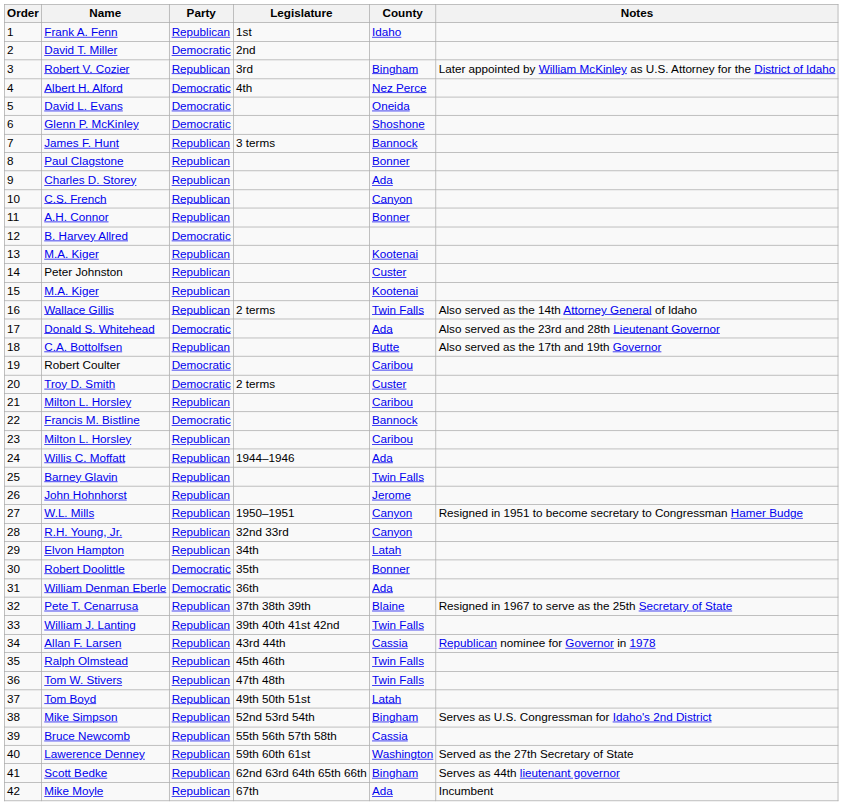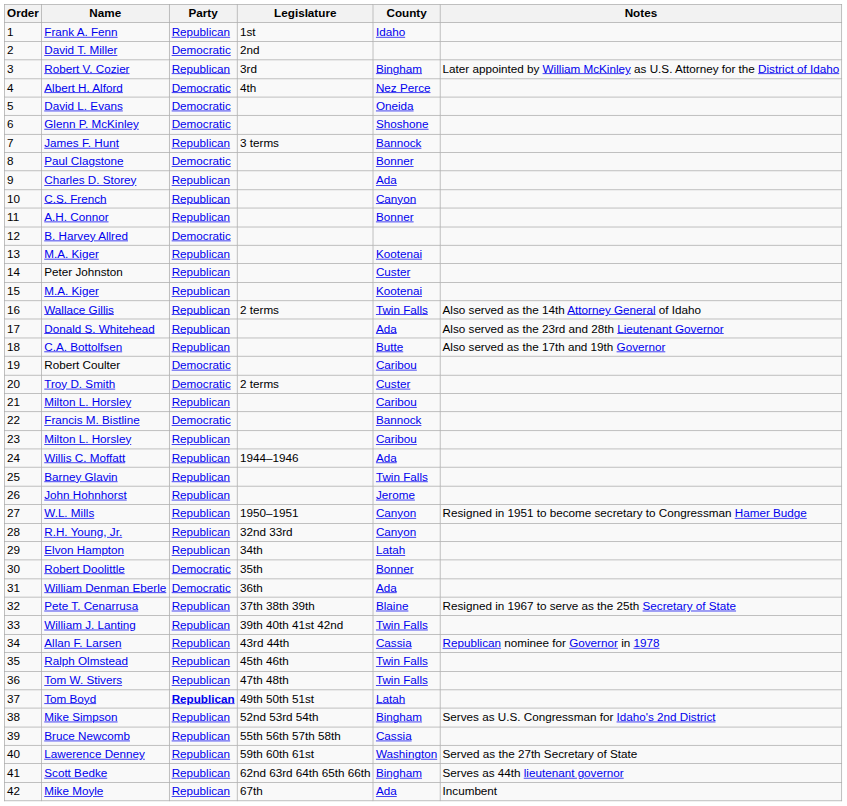 <table class=wikitable>
 <tr>
 <th>Order</th>
 <th>Name</th>
 <th>Party</th>
 <th>Legislature</th>
 <th>County</th>
 <th>Notes</th>
 </tr>
 <tr>
 <td>1</td>
 <td><a href='#'>Frank A. Fenn</a></td>
 <td><a href='#'>Republican</a></td>
 <td>1st</td>
 <td><a href='#'>Idaho</a></td>
 <td></td>
 </tr>
 <tr>
 <td>2</td>
 <td><a href='#'>David T. Miller</a></td>
 <td><a href='#'>Democratic</a></td>
 <td>2nd</td>
 <td></td>
 <td></td>
 </tr>
 <tr>
 <td>3</td>
 <td><a href='#'>Robert V. Cozier</a></td>
 <td><a href='#'>Republican</a></td>
 <td>3rd</td>
 <td><a href='#'>Bingham</a></td>
 <td>Later appointed by <a href='#'>William McKinley</a> as U.S. Attorney for the <a href='#'>District of Idaho</a></td>
 </tr>
 <tr>
 <td>4</td>
 <td><a href='#'>Albert H. Alford</a></td>
 <td><a href='#'>Democratic</a></td>
 <td>4th</td>
 <td><a href='#'>Nez Perce</a></td>
 <td></td>
 </tr>
 <tr>
 <td>5</td>
 <td><a href='#'>David L. Evans</a></td>
 <td><a href='#'>Democratic</a></td>
 <td></td>
 <td><a href='#'>Oneida</a></td>
 <td></td>
 </tr>
 <tr>
 <td>6</td>
 <td><a href='#'>Glenn P. McKinley</a></td>
 <td><a href='#'>Democratic</a></td>
 <td></td>
 <td><a href='#'>Shoshone</a></td>
 <td></td>
 </tr>
 <tr>
 <td>7</td>
 <td><a href='#'>James F. Hunt</a></td>
 <td><a href='#'>Republican</a></td>
 <td>3 terms</td>
 <td><a href='#'>Bannock</a></td>
 <td></td>
 </tr>
 <tr>
 <td>8</td>
 <td><a href='#'>Paul Clagstone</a></td>
-<td><a href='#'>Republican</a></td>
+<td><a href='#'>Democratic</a></td>
 <td></td>
 <td><a href='#'>Bonner</a></td>
 <td></td>
 </tr>
 <tr>
 <td>9</td>
 <td><a href='#'>Charles D. Storey</a></td>
 <td><a href='#'>Republican</a></td>
 <td></td>
 <td><a href='#'>Ada</a></td>
 <td></td>
 </tr>
 <tr>
 <td>10</td>
 <td><a href='#'>C.S. French</a></td>
 <td><a href='#'>Republican</a></td>
 <td></td>
 <td><a href='#'>Canyon</a></td>
 <td></td>
 </tr>
 <tr>
 <td>11</td>
 <td><a href='#'>A.H. Connor</a></td>
 <td><a href='#'>Republican</a></td>
 <td></td>
 <td><a href='#'>Bonner</a></td>
 <td></td>
 </tr>
 <tr>
 <td>12</td>
 <td><a href='#'>B. Harvey Allred</a></td>
 <td><a href='#'>Democratic</a></td>
 <td></td>
 <td></td>
 <td></td>
 </tr>
 <tr>
 <td>13</td>
 <td><a href='#'>M.A. Kiger</a></td>
 <td><a href='#'>Republican</a></td>
 <td></td>
 <td><a href='#'>Kootenai</a></td>
 <td></td>
 </tr>
 <tr>
 <td>14</td>
 <td>Peter Johnston</td>
 <td><a href='#'>Republican</a></td>
 <td></td>
 <td><a href='#'>Custer</a></td>
 <td></td>
 </tr>
 <tr>
 <td>15</td>
 <td><a href='#'>M.A. Kiger</a></td>
 <td><a href='#'>Republican</a></td>
 <td></td>
 <td><a href='#'>Kootenai</a></td>
 <td></td>
 </tr>
 <tr>
 <td>16</td>
 <td><a href='#'>Wallace Gillis</a></td>
 <td><a href='#'>Republican</a></td>
 <td>2 terms</td>
 <td><a href='#'>Twin Falls</a></td>
 <td>Also served as the 14th <a href='#'>Attorney General</a> of Idaho</td>
 </tr>
 <tr>
 <td>17</td>
 <td><a href='#'>Donald S. Whitehead</a></td>
-<td><a href='#'>Democratic</a></td>
+<td><a href='#'>Republican</a></td>
 <td></td>
 <td><a href='#'>Ada</a></td>
 <td>Also served as the 23rd and 28th <a href='#'>Lieutenant Governor</a></td>
 </tr>
 <tr>
 <td>18</td>
 <td><a href='#'>C.A. Bottolfsen</a></td>
 <td><a href='#'>Republican</a></td>
 <td></td>
 <td><a href='#'>Butte</a></td>
 <td>Also served as the 17th and 19th <a href='#'>Governor</a></td>
 </tr>
 <tr>
 <td>19</td>
 <td>Robert Coulter</td>
 <td><a href='#'>Democratic</a></td>
 <td></td>
 <td><a href='#'>Caribou</a></td>
 <td></td>
 </tr>
 <tr>
 <td>20</td>
 <td><a href='#'>Troy D. Smith</a></td>
 <td><a href='#'>Democratic</a></td>
 <td>2 terms</td>
 <td><a href='#'>Custer</a></td>
 <td></td>
 </tr>
 <tr>
 <td>21</td>
 <td><a href='#'>Milton L. Horsley</a></td>
 <td><a href='#'>Republican</a></td>
 <td></td>
 <td><a href='#'>Caribou</a></td>
 <td></td>
 </tr>
 <tr>
 <td>22</td>
 <td><a href='#'>Francis M. Bistline</a></td>
 <td><a href='#'>Democratic</a></td>
 <td></td>
 <td><a href='#'>Bannock</a></td>
 <td></td>
 </tr>
 <tr>
 <td>23</td>
 <td><a href='#'>Milton L. Horsley</a></td>
 <td><a href='#'>Republican</a></td>
 <td></td>
 <td><a href='#'>Caribou</a></td>
 <td></td>
 </tr>
 <tr>
 <td>24</td>
 <td><a href='#'>Willis C. Moffatt</a></td>
 <td><a href='#'>Republican</a></td>
 <td>1944–1946</td>
 <td><a href='#'>Ada</a></td>
 <td></td>
 </tr>
 <tr>
 <td>25</td>
 <td><a href='#'>Barney Glavin</a></td>
 <td><a href='#'>Republican</a></td>
 <td></td>
 <td><a href='#'>Twin Falls</a></td>
 <td></td>
 </tr>
 <tr>
 <td>26</td>
 <td><a href='#'>John Hohnhorst</a></td>
 <td><a href='#'>Republican</a></td>
 <td></td>
 <td><a href='#'>Jerome</a></td>
 <td></td>
 </tr>
 <tr>
 <td>27</td>
 <td><a href='#'>W.L. Mills</a></td>
 <td><a href='#'>Republican</a></td>
 <td>1950–1951</td>
 <td><a href='#'>Canyon</a></td>
 <td>Resigned in 1951 to become secretary to Congressman <a href='#'>Hamer Budge</a></td>
 </tr>
 <tr>
 <td>28</td>
 <td><a href='#'>R.H. Young, Jr.</a></td>
 <td><a href='#'>Republican</a></td>
 <td>32nd 33rd</td>
 <td><a href='#'>Canyon</a></td>
 <td></td>
 </tr>
 <tr>
 <td>29</td>
 <td><a href='#'>Elvon Hampton</a></td>
 <td><a href='#'>Republican</a></td>
 <td>34th</td>
 <td><a href='#'>Latah</a></td>
 <td></td>
 </tr>
 <tr>
 <td>30</td>
 <td><a href='#'>Robert Doolittle</a></td>
 <td><a href='#'>Democratic</a></td>
 <td>35th</td>
 <td><a href='#'>Bonner</a></td>
 <td></td>
 </tr>
 <tr>
 <td>31</td>
 <td><a href='#'>William Denman Eberle</a></td>
 <td><a href='#'>Democratic</a></td>
 <td>36th</td>
 <td><a href='#'>Ada</a></td>
 <td></td>
 </tr>
 <tr>
 <td>32</td>
 <td><a href='#'>Pete T. Cenarrusa</a></td>
 <td><a href='#'>Republican</a></td>
 <td>37th 38th 39th</td>
 <td><a href='#'>Blaine</a></td>
 <td>Resigned in 1967 to serve as the 25th <a href='#'>Secretary of State</a></td>
 </tr>
 <tr>
 <td>33</td>
 <td><a href='#'>William J. Lanting</a></td>
 <td><a href='#'>Republican</a></td>
 <td>39th 40th 41st 42nd</td>
 <td><a href='#'>Twin Falls</a></td>
 <td></td>
 </tr>
 <tr>
 <td>34</td>
 <td><a href='#'>Allan F. Larsen</a></td>
 <td><a href='#'>Republican</a></td>
 <td>43rd 44th</td>
 <td><a href='#'>Cassia</a></td>
 <td><a href='#'>Republican</a> nominee for <a href='#'>Governor</a> in <a href='#'>1978</a></td>
 </tr>
 <tr>
 <td>35</td>
 <td><a href='#'>Ralph Olmstead</a></td>
 <td><a href='#'>Republican</a></td>
 <td>45th 46th</td>
 <td><a href='#'>Twin Falls</a></td>
 <td></td>
 </tr>
 <tr>
 <td>36</td>
 <td><a href='#'>Tom W. Stivers</a></td>
 <td><a href='#'>Republican</a></td>
 <td>47th 48th</td>
 <td><a href='#'>Twin Falls</a></td>
 <td></td>
 </tr>
 <tr>
 <td>37</td>
 <td><a href='#'>Tom Boyd</a></td>
-<td><a href='#'>Republican</a></td>
+<td><strong><a href='#'>Republican</a></strong></td>
 <td>49th 50th 51st</td>
 <td><a href='#'>Latah</a></td>
 <td></td>
 </tr>
 <tr>
 <td>38</td>
 <td><a href='#'>Mike Simpson</a></td>
 <td><a href='#'>Republican</a></td>
 <td>52nd 53rd 54th</td>
 <td><a href='#'>Bingham</a></td>
 <td>Serves as U.S. Congressman for <a href='#'>Idaho's 2nd District</a></td>
 </tr>
 <tr>
 <td>39</td>
 <td><a href='#'>Bruce Newcomb</a></td>
 <td><a href='#'>Republican</a></td>
 <td>55th 56th 57th 58th</td>
 <td><a href='#'>Cassia</a></td>
 <td></td>
 </tr>
 <tr>
 <td>40</td>
 <td><a href='#'>Lawerence Denney</a></td>
 <td><a href='#'>Republican</a></td>
 <td>59th 60th 61st</td>
 <td><a href='#'>Washington</a></td>
 <td>Served as the 27th Secretary of State</td>
 </tr>
 <tr>
 <td>41</td>
 <td><a href='#'>Scott Bedke</a></td>
 <td><a href='#'>Republican</a></td>
 <td>62nd 63rd 64th 65th 66th</td>
 <td><a href='#'>Bingham</a></td>
 <td>Serves as 44th <a href='#'>lieutenant governor</a></td>
 </tr>
 <tr>
 <td>42</td>
 <td><a href='#'>Mike Moyle</a></td>
 <td><a href='#'>Republican</a></td>
 <td>67th</td>
 <td><a href='#'>Ada</a></td>
 <td>Incumbent</td>
 </tr>
 </table>
